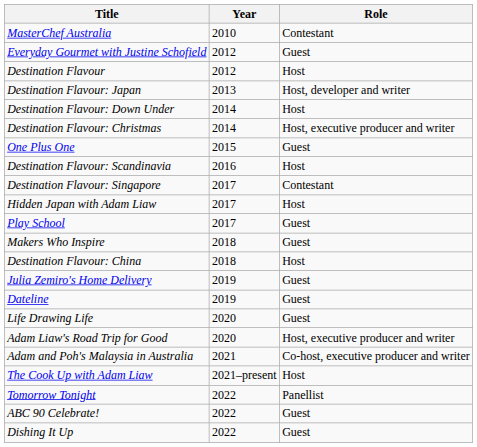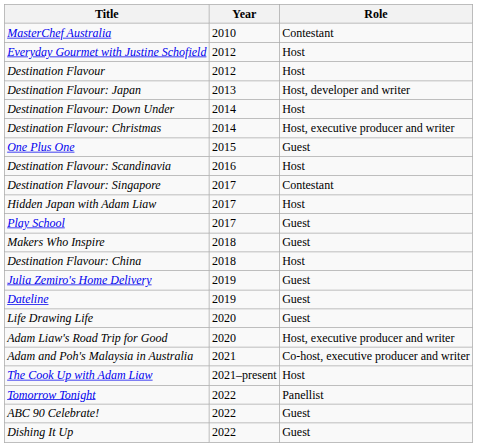 <table class="wikitable">
 <tr>
 <th>Title</th>
 <th>Year</th>
 <th>Role</th>
 </tr>
 <tr>
 <td><em><a href='#'>MasterChef Australia</a></em></td>
 <td>2010</td>
 <td>Contestant</td>
 </tr>
 <tr>
 <td><em><a href='#'>Everyday Gourmet with Justine Schofield</a></em></td>
 <td>2012</td>
-<td>Guest</td>
+<td>Host</td>
 </tr>
 <tr>
 <td><em>Destination Flavour</em></td>
 <td>2012</td>
 <td>Host</td>
 </tr>
 <tr>
 <td><em>Destination Flavour: Japan</em></td>
 <td>2013</td>
 <td>Host, developer and writer</td>
 </tr>
 <tr>
 <td><em>Destination Flavour: Down Under</em></td>
 <td>2014</td>
 <td>Host</td>
 </tr>
 <tr>
 <td><em>Destination Flavour: Christmas</em></td>
 <td>2014</td>
 <td>Host, executive producer and writer</td>
 </tr>
 <tr>
 <td><em><a href='#'>One Plus One</a></em></td>
 <td>2015</td>
 <td>Guest</td>
 </tr>
 <tr>
 <td><em>Destination Flavour: Scandinavia</em></td>
 <td>2016</td>
 <td>Host</td>
 </tr>
 <tr>
 <td><em>Destination Flavour: Singapore</em></td>
 <td>2017</td>
 <td>Contestant</td>
 </tr>
 <tr>
 <td><em>Hidden Japan with Adam Liaw</em></td>
 <td>2017</td>
 <td>Host</td>
 </tr>
 <tr>
 <td><em><a href='#'>Play School</a></em></td>
 <td>2017</td>
 <td>Guest</td>
 </tr>
 <tr>
 <td><em>Makers Who Inspire</em></td>
 <td>2018</td>
 <td>Guest</td>
 </tr>
 <tr>
 <td><em>Destination Flavour: China</em></td>
 <td>2018</td>
 <td>Host</td>
 </tr>
 <tr>
 <td><em><a href='#'>Julia Zemiro's Home Delivery</a></em></td>
 <td>2019</td>
 <td>Guest</td>
 </tr>
 <tr>
 <td><em><a href='#'>Dateline</a></em></td>
 <td>2019</td>
 <td>Guest</td>
 </tr>
 <tr>
 <td><em>Life Drawing Life</em></td>
 <td>2020</td>
 <td>Guest</td>
 </tr>
 <tr>
 <td><em>Adam Liaw's Road Trip for Good</em></td>
 <td>2020</td>
 <td>Host, executive producer and writer</td>
 </tr>
 <tr>
 <td><em>Adam and Poh's Malaysia in Australia</em></td>
 <td>2021</td>
 <td>Co-host, executive producer and writer</td>
 </tr>
 <tr>
 <td><em><a href='#'>The Cook Up with Adam Liaw</a></em></td>
 <td>2021–present</td>
 <td>Host</td>
 </tr>
 <tr>
 <td><em><a href='#'>Tomorrow Tonight</a></em></td>
 <td>2022</td>
 <td>Panellist</td>
 </tr>
 <tr>
 <td><em>ABC 90 Celebrate!</em></td>
 <td>2022</td>
 <td>Guest</td>
 </tr>
 <tr>
 <td><em>Dishing It Up</em></td>
 <td>2022</td>
 <td>Guest</td>
 </tr>
 </table>
